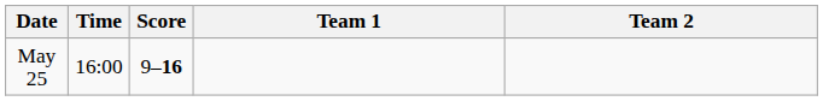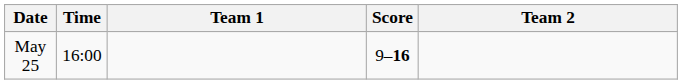 <table class="wikitable" width="100%">
 <tr>
 <th style="width:7%">Date</th>
 <th style="width:6%">Time</th>
+<th style="width:35%">Team 1</th>
 <th style="width:5%">Score</th>
-<th style="width:35%">Team 1</th>
 <th style="width:35%">Team 2</th>
 </tr>
 <tr>
 <td style="text-align:center">May 25</td>
 <td style="text-align:center">16:00</td>
+<td style="text-align:right"></td>
 <td style="text-align:center">9–<strong>16</strong></td>
-<td style="text-align:right"></td>
 <td style="text-align:left"><strong></strong></td>
 </tr>
 </table>
